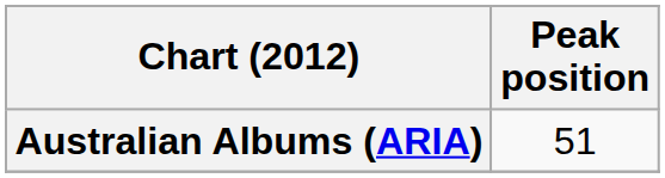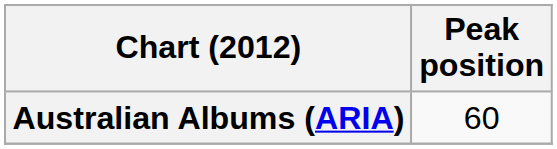 <table class="wikitable sortable plainrowheaders" style="text-align:center">
 <tr>
 <th scope="col">Chart (2012)</th>
 <th scope="col">Peak<br>position</th>
 </tr>
 <tr>
 <th scope="row">Australian Albums (<a href='#'>ARIA</a>)</th>
-<td>51</td>
+<td>60</td>
 </tr>
 <tr>
 </tr>
 <tr>
 </tr>
 <tr>
 </tr>
 <tr>
 </tr>
 <tr>
 </tr>
 <tr>
 </tr>
 <tr>
 </tr>
 <tr>
 </tr>
 </table>
